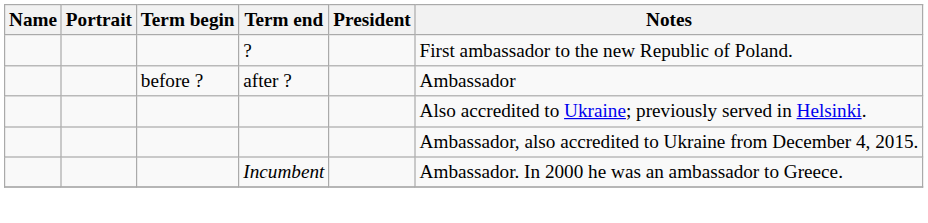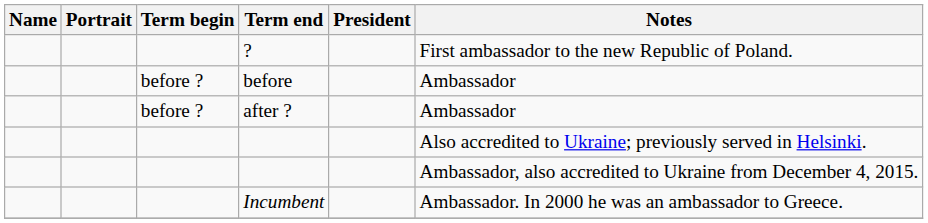 <table class="wikitable sortable"  text-align:center;">
 <tr>
 <th>Name</th>
 <th class="unsortable">Portrait</th>
 <th>Term begin</th>
 <th>Term end</th>
 <th>President</th>
 <th class="unsortable">Notes</th>
 </tr>
 <tr>
 <td></td>
 <td></td>
 <td></td>
 <td>?</td>
 <td></td>
 <td>First ambassador to the new Republic of Poland.</td>
+</tr>
+<tr>
+<td></td>
+<td></td>
+<td>before ?</td>
+<td>before </td>
+<td></td>
+<td>Ambassador</td>
 </tr>
 <tr>
 <td></td>
 <td></td>
 <td>before ?</td>
 <td>after ?</td>
 <td></td>
 <td>Ambassador</td>
 </tr>
 <tr>
 <td></td>
 <td></td>
 <td></td>
 <td></td>
 <td></td>
 <td>Also accredited to <a href='#'>Ukraine</a>; previously served in <a href='#'>Helsinki</a>.</td>
 </tr>
 <tr>
 <td></td>
 <td></td>
 <td></td>
 <td></td>
 <td></td>
 <td>Ambassador, also accredited to Ukraine from December 4, 2015.</td>
 </tr>
 <tr>
 <td></td>
 <td></td>
 <td></td>
 <td><em>Incumbent</em></td>
 <td></td>
 <td>Ambassador. In 2000 he was an ambassador to Greece.</td>
 </tr>
 <tr>
 </tr>
 </table>
